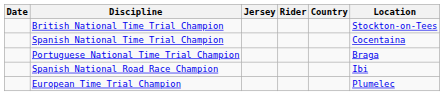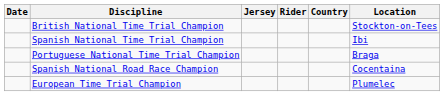 <table class="wikitable">
 <tr>
 <th>Date</th>
 <th>Discipline</th>
 <th>Jersey</th>
 <th>Rider</th>
 <th>Country</th>
 <th>Location</th>
 </tr>
 <tr>
 <td></td>
 <td><a href='#'>British National Time Trial Champion</a></td>
 <td></td>
 <td></td>
 <td></td>
 <td><a href='#'>Stockton-on-Tees</a></td>
 </tr>
 <tr>
 <td></td>
 <td><a href='#'>Spanish National Time Trial Champion</a></td>
 <td></td>
 <td></td>
 <td></td>
-<td><a href='#'>Cocentaina</a></td>
+<td><a href='#'>Ibi</a></td>
 </tr>
 <tr>
 <td></td>
 <td><a href='#'>Portuguese National Time Trial Champion</a></td>
 <td></td>
 <td></td>
 <td></td>
 <td><a href='#'>Braga</a></td>
 </tr>
 <tr>
 <td></td>
 <td><a href='#'>Spanish National Road Race Champion</a></td>
 <td></td>
 <td></td>
 <td></td>
-<td><a href='#'>Ibi</a></td>
+<td><a href='#'>Cocentaina</a></td>
 </tr>
 <tr>
 <td></td>
 <td><a href='#'>European Time Trial Champion</a></td>
 <td></td>
 <td></td>
 <td></td>
 <td><a href='#'>Plumelec</a></td>
 </tr>
 </table>
